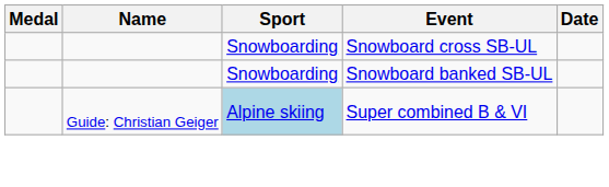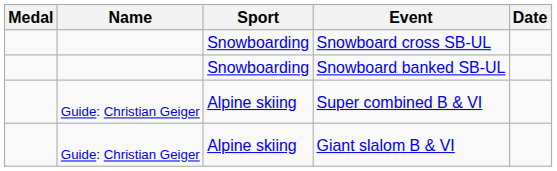 <table class="wikitable sortable" style="font-size:95%">
 <tr>
 <th>Medal</th>
 <th>Name</th>
 <th>Sport</th>
 <th>Event</th>
 <th>Date</th>
 </tr>
 <tr>
 <td></td>
 <td></td>
 <td><a href='#'>Snowboarding</a></td>
 <td><a href='#'>Snowboard cross SB-UL</a></td>
 <td></td>
 </tr>
 <tr>
 <td></td>
 <td></td>
 <td><a href='#'>Snowboarding</a></td>
 <td><a href='#'>Snowboard banked SB-UL</a></td>
 <td></td>
 </tr>
 <tr>
 <td></td>
 <td><br><small><a href='#'>Guide</a>: <a href='#'>Christian Geiger</a></small></td>
-<td style="background: lightblue;"><a href='#'>Alpine skiing</a></td>
+<td><a href='#'>Alpine skiing</a></td>
 <td><a href='#'>Super combined B & VI</a></td>
 <td></td>
 </tr>
+<tr>
+<td></td>
+<td><br><small><a href='#'>Guide</a>: <a href='#'>Christian Geiger</a></small></td>
+<td><a href='#'>Alpine skiing</a></td>
+<td><a href='#'>Giant slalom B & VI</a></td>
+<td></td>
+</tr>
 </table>
